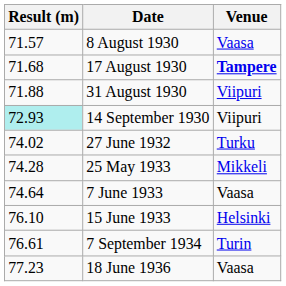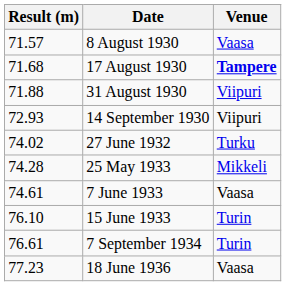 <table class="wikitable">
 <tr>
 <th>Result (m)</th>
 <th>Date</th>
 <th>Venue</th>
 </tr>
 <tr>
 <td>71.57</td>
 <td>8 August 1930</td>
 <td><a href='#'>Vaasa</a></td>
 </tr>
 <tr>
 <td>71.68</td>
 <td>17 August 1930</td>
 <td><strong><a href='#'>Tampere</a></strong></td>
 </tr>
 <tr>
 <td>71.88</td>
 <td>31 August 1930</td>
 <td><a href='#'>Viipuri</a></td>
 </tr>
 <tr>
-<td style="background: paleturquoise;">72.93</td>
+<td>72.93</td>
 <td>14 September 1930</td>
 <td>Viipuri</td>
 </tr>
 <tr>
 <td>74.02</td>
 <td>27 June 1932</td>
 <td><a href='#'>Turku</a></td>
 </tr>
 <tr>
 <td>74.28</td>
 <td>25 May 1933</td>
 <td><a href='#'>Mikkeli</a></td>
 </tr>
 <tr>
-<td>74.64</td>
+<td>74.61</td>
 <td>7 June 1933</td>
 <td>Vaasa</td>
 </tr>
 <tr>
 <td>76.10</td>
 <td>15 June 1933</td>
-<td><a href='#'>Helsinki</a></td>
+<td><a href='#'>Turin</a></td>
 </tr>
 <tr>
 <td>76.61</td>
 <td>7 September 1934</td>
 <td><a href='#'>Turin</a></td>
 </tr>
 <tr>
 <td>77.23</td>
 <td>18 June 1936</td>
 <td>Vaasa</td>
 </tr>
 </table>
